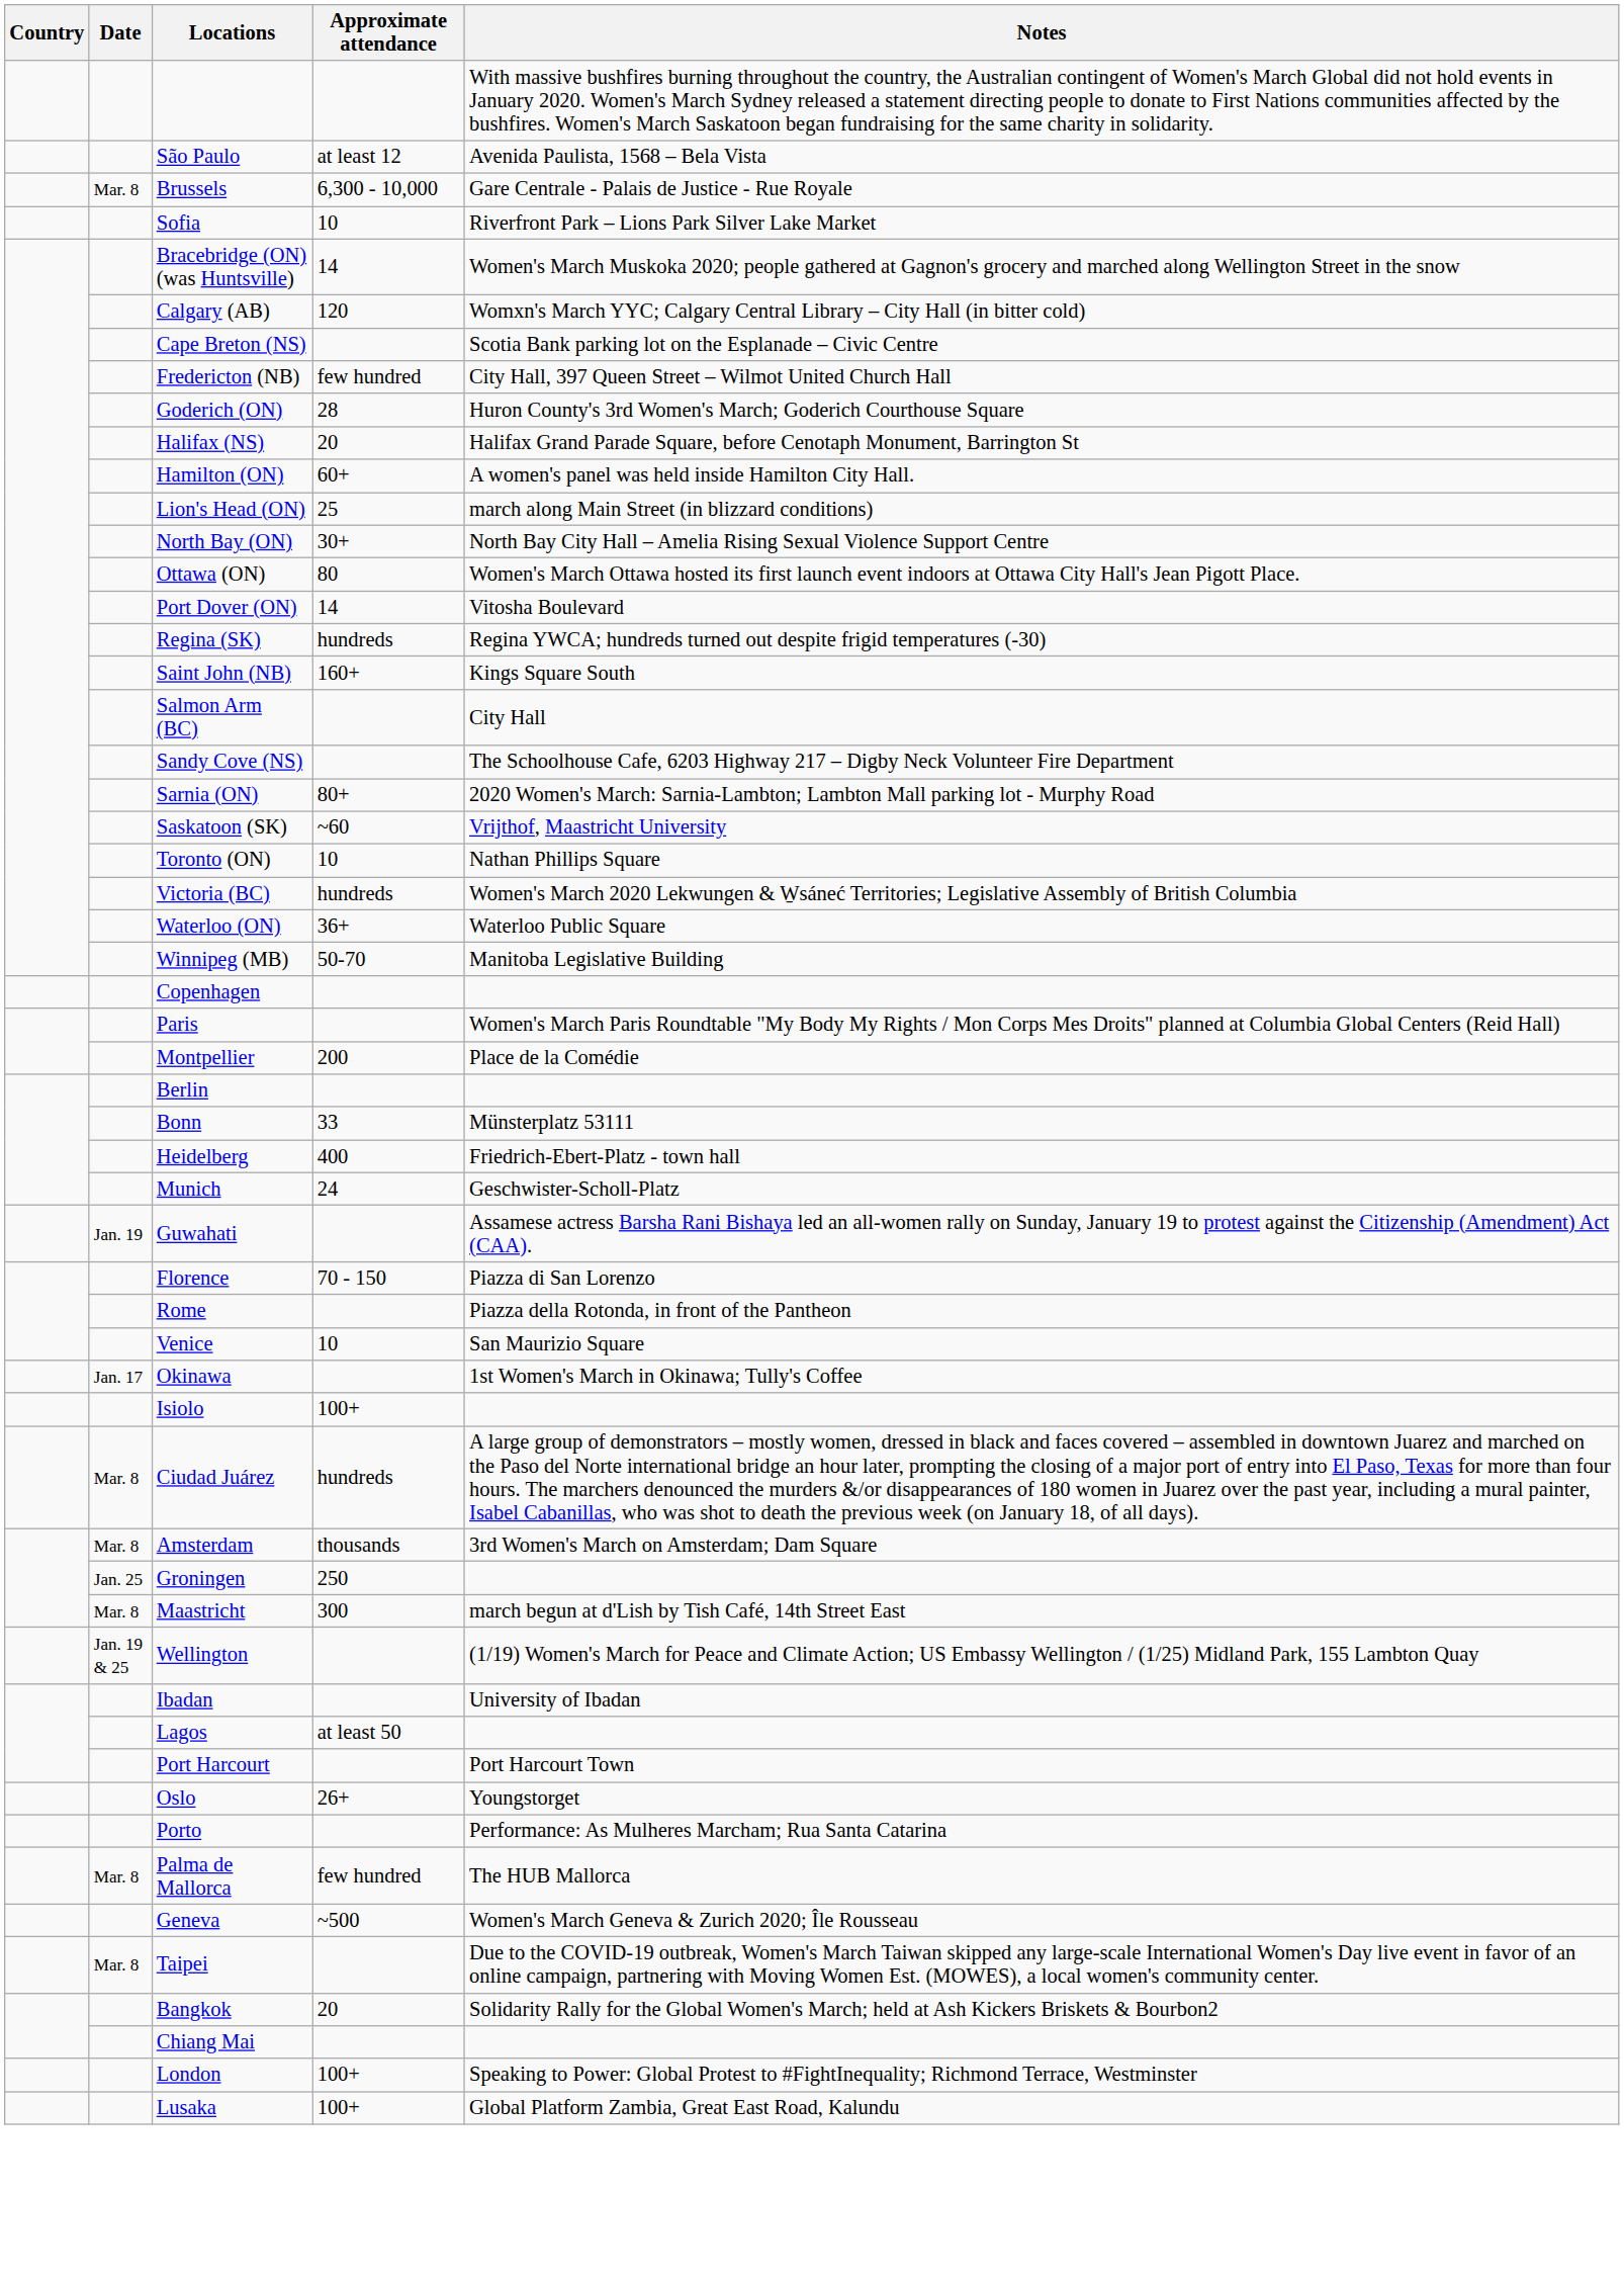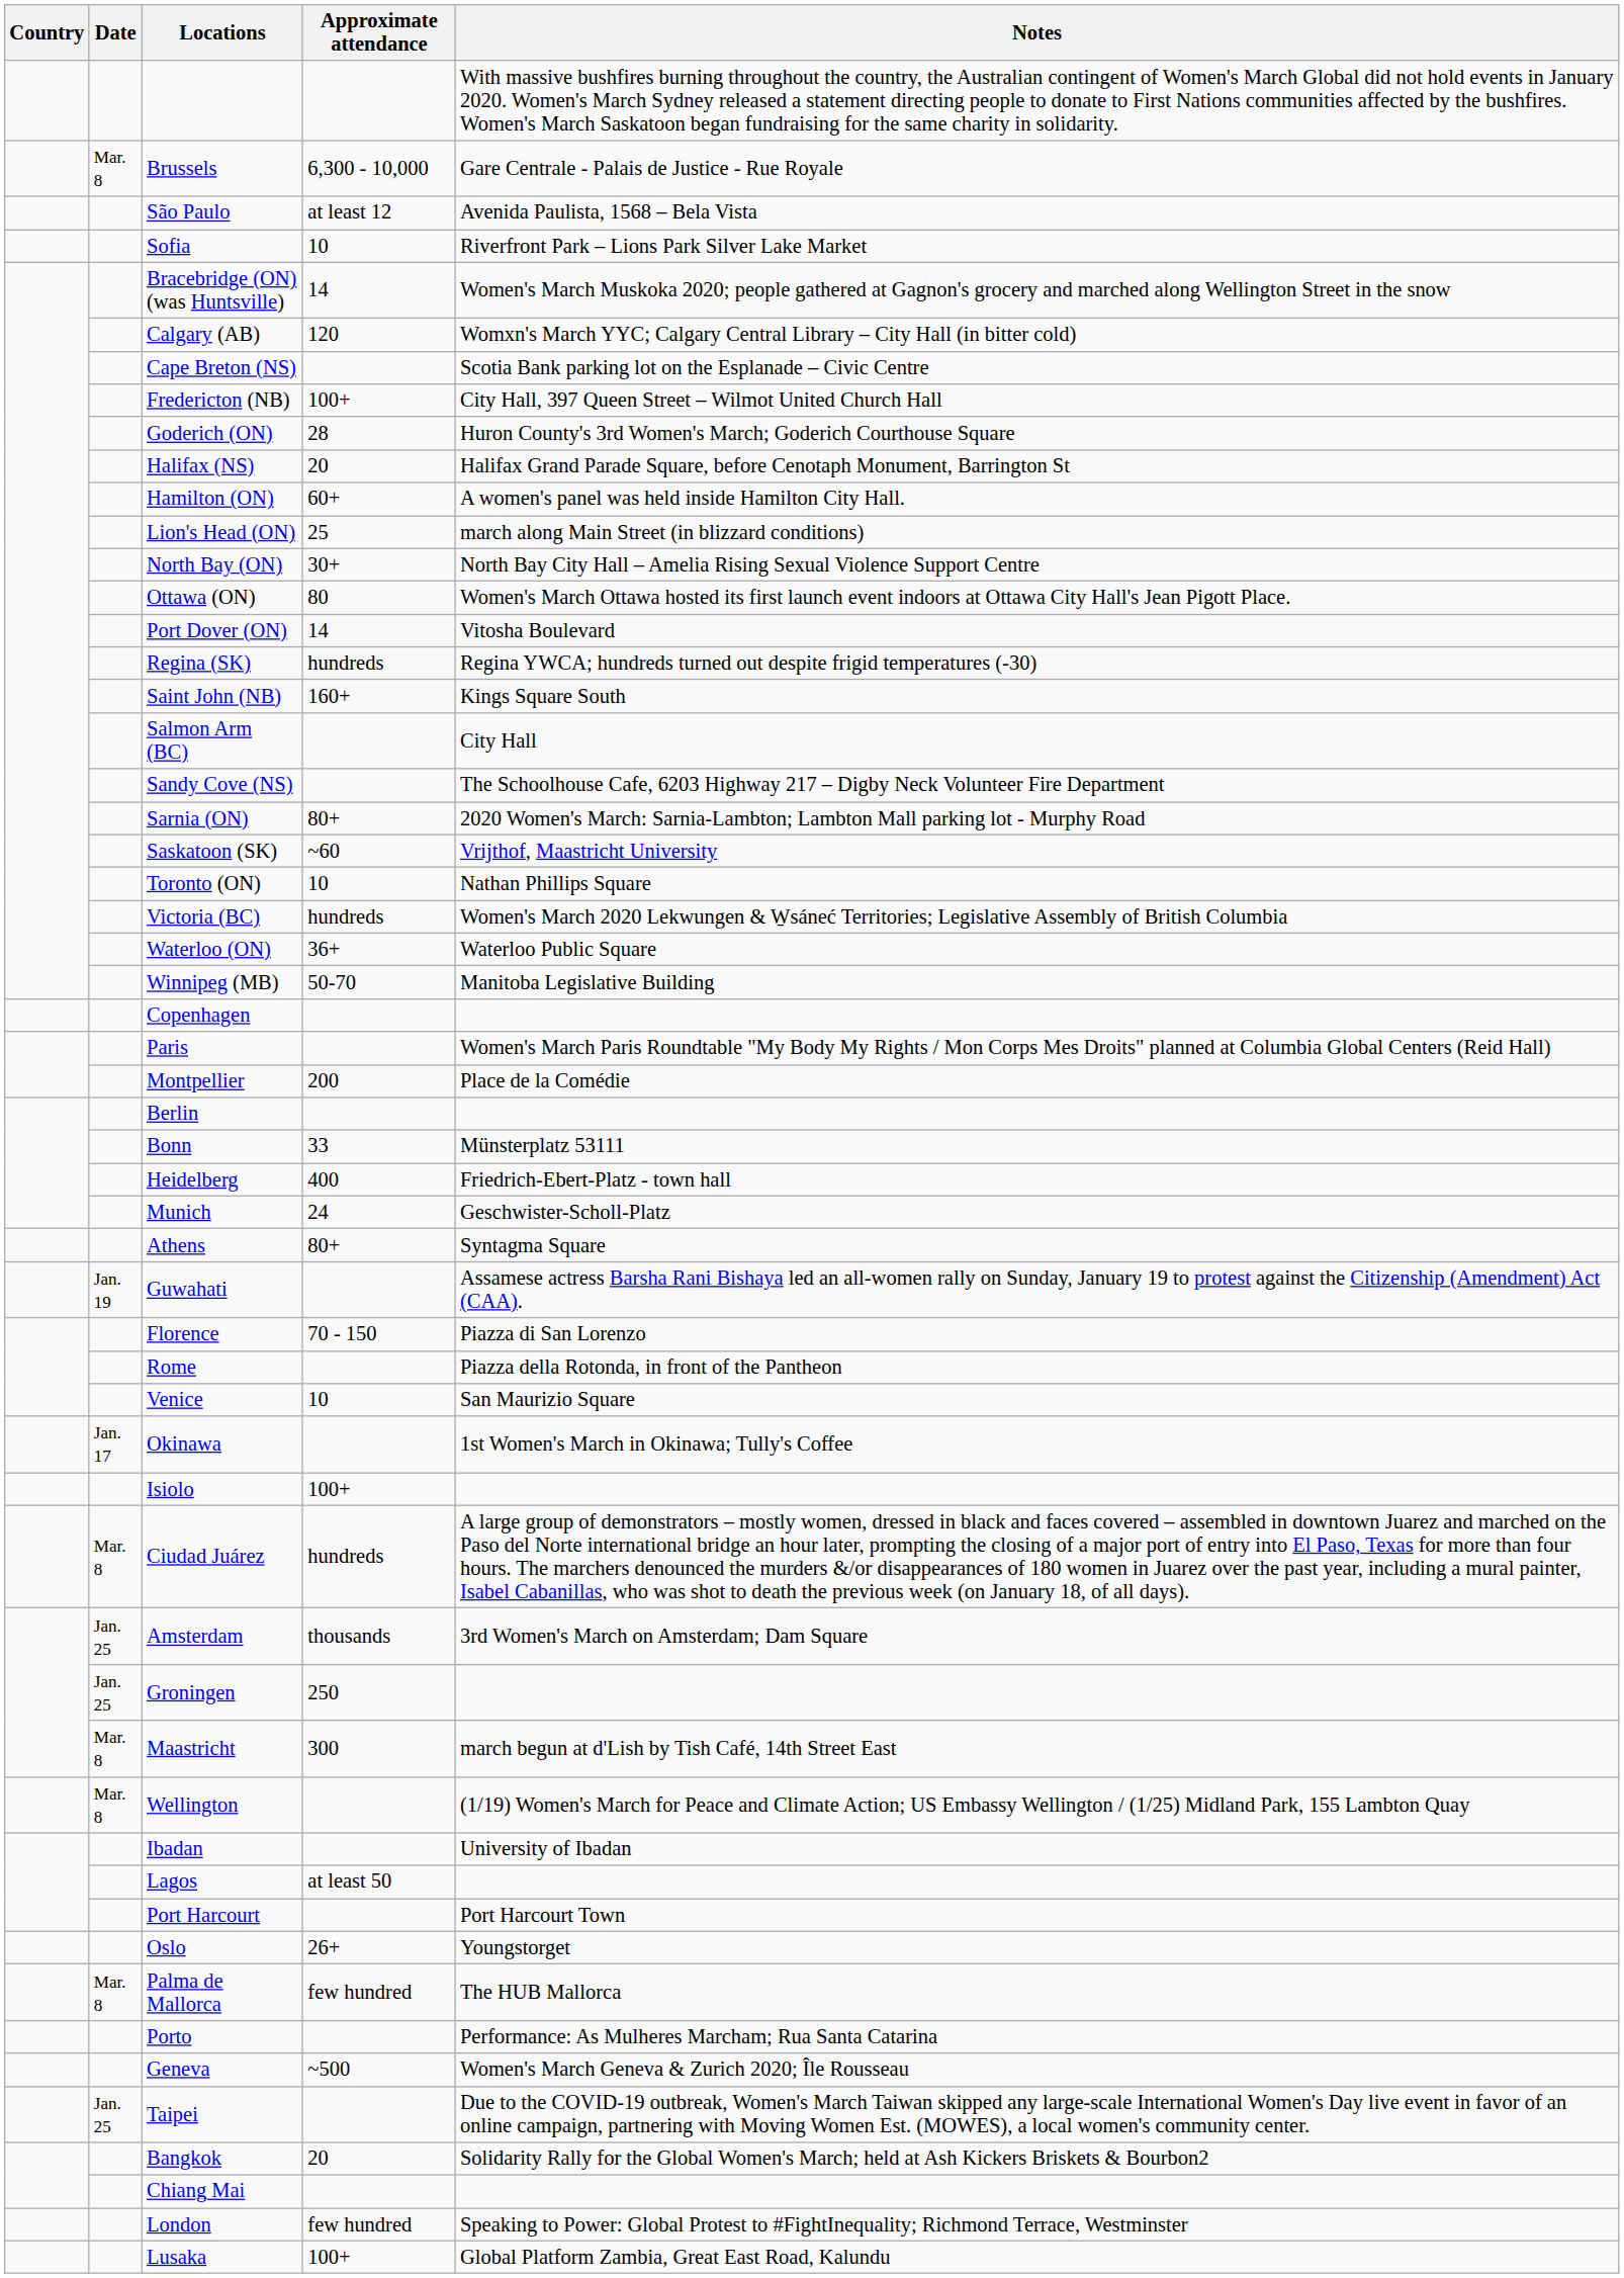 <table class="wikitable sortable">
 <tr>
 <th scope="col">Country</th>
 <th scope="col">Date</th>
 <th scope="col">Locations</th>
 <th scope="col" data-sort-type="number">Approximate attendance</th>
 <th scope="col">Notes</th>
 </tr>
 <tr>
 <td rowspan="1"></td>
 <td></td>
 <td></td>
 <td></td>
 <td>With massive bushfires burning throughout the country, the Australian contingent of Women's March Global did not hold events in January 2020.  Women's March Sydney released a statement directing people to donate to First Nations communities affected by the bushfires.  Women's March Saskatoon began fundraising for the same charity in solidarity.</td>
 </tr>
 <tr>
 <td rowspan="1"></td>
+<td><small>Mar. 8</small></td>
+<td><a href='#'>Brussels</a></td>
+<td data-sort-value="6,310">6,300 - 10,000</td>
+<td>Gare Centrale - Palais de Justice - Rue Royale</td>
+</tr>
+<tr>
+<td rowspan="1"></td>
 <td></td>
 <td><a href='#'>São Paulo</a></td>
 <td>at least 12</td>
 <td>Avenida Paulista, 1568 – Bela Vista</td>
-</tr>
-<tr>
-<td rowspan="1"></td>
-<td><small>Mar. 8</small></td>
-<td><a href='#'>Brussels</a></td>
-<td data-sort-value="6,310">6,300 - 10,000</td>
-<td>Gare Centrale - Palais de Justice - Rue Royale</td>
 </tr>
 <tr>
 <td></td>
 <td></td>
 <td><a href='#'>Sofia</a></td>
 <td>10</td>
 <td>Riverfront Park – Lions Park Silver Lake Market</td>
 </tr>
 <tr>
 <td rowspan="21"></td>
 <td></td>
 <td><a href='#'>Bracebridge (ON)</a>  (was <a href='#'>Huntsville</a>)</td>
 <td>14</td>
 <td>Women's March Muskoka 2020; people gathered at Gagnon's grocery and marched along Wellington Street in the snow</td>
 </tr>
 <tr>
 <td></td>
 <td><a href='#'>Calgary</a> (AB)</td>
 <td>120</td>
 <td>Womxn's March YYC; Calgary Central Library – City Hall (in bitter cold)</td>
 </tr>
 <tr>
 <td></td>
 <td><a href='#'>Cape Breton (NS)</a></td>
 <td></td>
 <td>Scotia Bank parking lot on the Esplanade – Civic Centre</td>
 </tr>
 <tr>
 <td></td>
 <td><a href='#'>Fredericton</a> (NB)</td>
-<td data-sort-value="399">few hundred</td>
+<td data-sort-value="101">100+</td>
 <td>City Hall, 397 Queen Street – Wilmot United Church Hall</td>
 </tr>
 <tr>
 <td></td>
 <td><a href='#'>Goderich (ON)</a></td>
 <td>28</td>
 <td>Huron County's 3rd Women's March; Goderich Courthouse Square</td>
 </tr>
 <tr>
 <td></td>
 <td><a href='#'>Halifax (NS)</a></td>
 <td>20</td>
 <td>Halifax Grand Parade Square, before Cenotaph Monument, Barrington St</td>
 </tr>
 <tr>
 <td></td>
 <td><a href='#'>Hamilton (ON)</a></td>
 <td data-sort-value="61">60+</td>
 <td>A women's panel was held inside Hamilton City Hall.</td>
 </tr>
 <tr>
 <td></td>
 <td><a href='#'>Lion's Head (ON)</a></td>
 <td>25</td>
 <td>march along Main Street (in blizzard conditions)</td>
 </tr>
 <tr>
 <td></td>
 <td><a href='#'>North Bay (ON)</a></td>
 <td data-sort-value="31">30+</td>
 <td>North Bay City Hall – Amelia Rising Sexual Violence Support Centre</td>
 </tr>
 <tr>
 <td></td>
 <td><a href='#'>Ottawa</a> (ON)</td>
 <td>80</td>
 <td>Women's March Ottawa hosted its first launch event indoors at Ottawa City Hall's Jean Pigott Place.</td>
 </tr>
 <tr>
 <td></td>
 <td><a href='#'>Port Dover (ON)</a></td>
 <td>14</td>
 <td>Vitosha Boulevard</td>
 </tr>
 <tr>
 <td></td>
 <td><a href='#'>Regina (SK)</a></td>
 <td data-sort-value="199">hundreds</td>
 <td>Regina YWCA; hundreds turned out despite frigid temperatures (-30)</td>
 </tr>
 <tr>
 <td></td>
 <td><a href='#'>Saint John (NB)</a></td>
 <td data-sort-value="161">160+</td>
 <td>Kings Square South</td>
 </tr>
 <tr>
 <td></td>
 <td><a href='#'>Salmon Arm (BC)</a></td>
 <td></td>
 <td>City Hall</td>
 </tr>
 <tr>
 <td></td>
 <td><a href='#'>Sandy Cove (NS)</a></td>
 <td></td>
 <td>The Schoolhouse Cafe, 6203 Highway 217 – Digby Neck Volunteer Fire Department</td>
 </tr>
 <tr>
 <td></td>
 <td><a href='#'>Sarnia (ON)</a></td>
 <td data-sort-value="81">80+</td>
 <td>2020 Women's March: Sarnia-Lambton; Lambton Mall parking lot - Murphy Road</td>
 </tr>
 <tr>
 <td></td>
 <td><a href='#'>Saskatoon</a> (SK)</td>
 <td data-sort-value="60">~60</td>
 <td><a href='#'>Vrijthof</a>, <a href='#'>Maastricht University</a></td>
 </tr>
 <tr>
 <td></td>
 <td><a href='#'>Toronto</a> (ON)</td>
 <td>10</td>
 <td>Nathan Phillips Square</td>
 </tr>
 <tr>
 <td></td>
 <td><a href='#'>Victoria (BC)</a></td>
 <td data-sort-value="199">hundreds</td>
 <td>Women's March 2020 Lekwungen & W̱sáneć Territories; Legislative Assembly of British Columbia</td>
 </tr>
 <tr>
 <td></td>
 <td><a href='#'>Waterloo (ON)</a></td>
 <td data-sort-value="36.1">36+</td>
 <td>Waterloo Public Square</td>
 </tr>
 <tr>
 <td></td>
 <td><a href='#'>Winnipeg</a> (MB)</td>
 <td data-sort-value="57">50-70</td>
 <td>Manitoba Legislative Building</td>
 </tr>
 <tr>
 <td rowspan="1"></td>
 <td></td>
 <td><a href='#'>Copenhagen</a></td>
 <td></td>
 <td></td>
 </tr>
 <tr>
 <td rowspan="2"></td>
 <td></td>
 <td><a href='#'>Paris</a></td>
 <td></td>
 <td>Women's March Paris Roundtable "My Body My Rights / Mon Corps Mes Droits" planned at Columbia Global Centers (Reid Hall)</td>
 </tr>
 <tr>
 <td></td>
 <td><a href='#'>Montpellier</a></td>
 <td>200</td>
 <td>Place de la Comédie</td>
 </tr>
 <tr>
 <td rowspan="4"></td>
 <td></td>
 <td><a href='#'>Berlin</a></td>
 <td></td>
 <td></td>
 </tr>
 <tr>
 <td></td>
 <td><a href='#'>Bonn</a></td>
 <td>33</td>
 <td>Münsterplatz 53111</td>
 </tr>
 <tr>
 <td></td>
 <td><a href='#'>Heidelberg</a></td>
 <td>400</td>
 <td>Friedrich-Ebert-Platz - town hall</td>
 </tr>
 <tr>
 <td></td>
 <td><a href='#'>Munich</a></td>
 <td>24</td>
 <td>Geschwister-Scholl-Platz</td>
 </tr>
 <tr>
 <td rowspan="1"></td>
+<td></td>
+<td><a href='#'>Athens</a></td>
+<td data-sort-value="81">80+</td>
+<td>Syntagma Square</td>
+</tr>
+<tr>
+<td rowspan="1"></td>
 <td><small>Jan. 19</small></td>
 <td><a href='#'>Guwahati</a></td>
 <td></td>
 <td>Assamese actress <a href='#'>Barsha Rani Bishaya</a> led an all-women rally on Sunday, January 19 to <a href='#'>protest</a> against the <a href='#'>Citizenship (Amendment) Act (CAA)</a>.</td>
 </tr>
 <tr>
 <td rowspan="3"></td>
 <td></td>
 <td><a href='#'>Florence</a></td>
 <td data-sort-value="71.15">70 - 150</td>
 <td>Piazza di San Lorenzo</td>
 </tr>
 <tr>
 <td></td>
 <td><a href='#'>Rome</a></td>
 <td data-sort-value="0"></td>
 <td>Piazza della Rotonda, in front of the Pantheon</td>
 </tr>
 <tr>
 <td></td>
 <td><a href='#'>Venice</a></td>
 <td>10</td>
 <td>San Maurizio Square</td>
 </tr>
 <tr>
 <td rowspan="1"></td>
 <td><small>Jan. 17</small></td>
 <td><a href='#'>Okinawa</a></td>
 <td></td>
 <td>1st Women's March in Okinawa; Tully's Coffee</td>
 </tr>
 <tr>
 <td rowspan="1"></td>
 <td></td>
 <td><a href='#'>Isiolo</a></td>
 <td data-sort-value="101">100+</td>
 <td></td>
 </tr>
 <tr>
 <td rowspan="1"></td>
 <td><small>Mar. 8</small></td>
 <td><a href='#'>Ciudad Juárez</a></td>
 <td data-sort-value="199">hundreds</td>
 <td>A large group of demonstrators – mostly women, dressed in black and faces covered – assembled in downtown Juarez and marched on the Paso del Norte international bridge an hour later, prompting the closing of a major port of entry into <a href='#'>El Paso, Texas</a> for more than four hours.  The marchers denounced the murders &/or disappearances of 180 women in Juarez over the past year, including a mural painter, <a href='#'>Isabel Cabanillas</a>, who was shot to death the previous week (on January 18, of all days).</td>
 </tr>
 <tr>
 <td rowspan="3"></td>
-<td><small>Mar. 8</small></td>
+<td><small>Jan. 25</small></td>
 <td><a href='#'>Amsterdam</a></td>
 <td data-sort-value="1,999">thousands</td>
 <td>3rd Women's March on Amsterdam; Dam Square</td>
 </tr>
 <tr>
 <td><small>Jan. 25</small></td>
 <td><a href='#'>Groningen</a></td>
 <td>250</td>
 <td></td>
 </tr>
 <tr>
 <td><small>Mar. 8</small></td>
 <td><a href='#'>Maastricht</a></td>
 <td>300</td>
 <td>march begun at d'Lish by Tish Café, 14th Street East</td>
 </tr>
 <tr>
 <td rowspan="1"></td>
-<td><small>Jan. 19 & 25</small></td>
+<td><small>Mar. 8</small></td>
 <td><a href='#'>Wellington</a></td>
 <td></td>
 <td>(1/19) Women's March for Peace and Climate Action; US Embassy Wellington / (1/25) Midland Park, 155 Lambton Quay</td>
 </tr>
 <tr>
 <td rowspan="3"></td>
 <td></td>
 <td><a href='#'>Ibadan</a></td>
 <td></td>
 <td>University of Ibadan</td>
 </tr>
 <tr>
 <td></td>
 <td><a href='#'>Lagos</a></td>
 <td data-sort-value="50">at least 50</td>
 <td></td>
 </tr>
 <tr>
 <td></td>
 <td><a href='#'>Port Harcourt</a></td>
 <td></td>
 <td>Port Harcourt Town</td>
 </tr>
 <tr>
 <td rowspan="1"></td>
 <td></td>
 <td><a href='#'>Oslo</a></td>
 <td data-sort-value="26.1">26+</td>
 <td>Youngstorget</td>
 </tr>
 <tr>
 <td rowspan="1"></td>
+<td><small>Mar. 8</small></td>
+<td><a href='#'>Palma de Mallorca</a></td>
+<td data-sort-value="399">few hundred</td>
+<td>The HUB Mallorca</td>
+</tr>
+<tr>
+<td rowspan="1"></td>
 <td></td>
 <td><a href='#'>Porto</a></td>
 <td></td>
 <td>Performance: As Mulheres Marcham; Rua Santa Catarina</td>
-</tr>
-<tr>
-<td rowspan="1"></td>
-<td><small>Mar. 8</small></td>
-<td><a href='#'>Palma de Mallorca</a></td>
-<td data-sort-value="399">few hundred</td>
-<td>The HUB Mallorca</td>
 </tr>
 <tr>
 <td rowspan="1"></td>
 <td></td>
 <td><a href='#'>Geneva</a></td>
 <td data-sort-value="500">~500</td>
 <td>Women's March Geneva & Zurich 2020; Île Rousseau</td>
 </tr>
 <tr>
 <td rowspan="1"></td>
-<td><small>Mar. 8</small></td>
+<td><small>Jan. 25</small></td>
 <td><a href='#'>Taipei</a></td>
 <td></td>
 <td>Due to the COVID-19 outbreak, Women's March Taiwan skipped any large-scale International Women's Day live event in favor of an online campaign, partnering with Moving Women Est. (MOWES), a local women's community center.</td>
 </tr>
 <tr>
 <td rowspan="2"></td>
 <td></td>
 <td><a href='#'>Bangkok</a></td>
 <td>20</td>
 <td>Solidarity Rally for the Global Women's March; held at Ash Kickers Briskets & Bourbon2</td>
 </tr>
 <tr>
 <td></td>
 <td><a href='#'>Chiang Mai</a></td>
 <td></td>
 <td></td>
 </tr>
 <tr>
 <td rowspan="1"></td>
 <td></td>
 <td><a href='#'>London</a></td>
-<td data-sort-value="101">100+</td>
+<td data-sort-value="399">few hundred</td>
 <td>Speaking to Power: Global Protest to #FightInequality; Richmond Terrace, Westminster</td>
 </tr>
 <tr>
 <td rowspan="1"></td>
 <td></td>
 <td><a href='#'>Lusaka</a></td>
 <td data-sort-value="101">100+</td>
 <td>Global Platform Zambia, Great East Road, Kalundu</td>
 </tr>
 </table>
